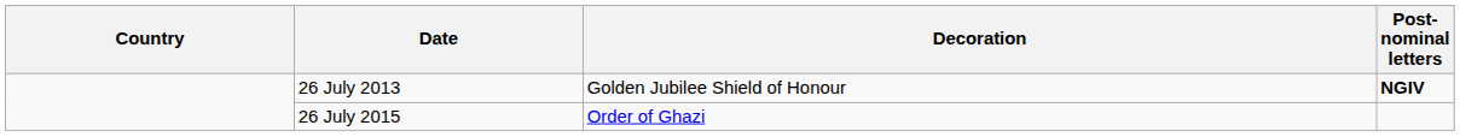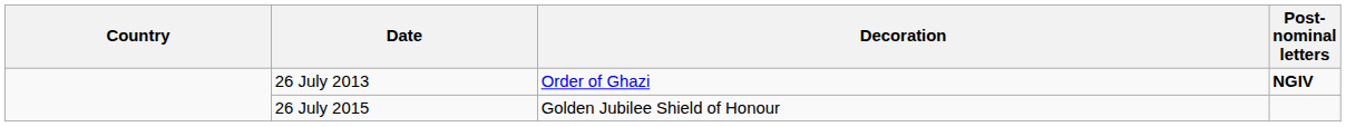 <table class="wikitable" style="width:65%;">
 <tr>
 <th style="width:20%;">Country</th>
 <th style="width:20%;">Date</th>
 <th style="width:55%;">Decoration</th>
 <th style="width:5%;">Post-nominal letters</th>
 </tr>
 <tr>
 <td rowspan=2></td>
 <td>26 July 2013</td>
-<td>Golden Jubilee Shield of Honour</td>
+<td><a href='#'>Order of Ghazi</a></td>
 <td><strong>NGIV</strong></td>
 </tr>
 <tr>
 <td>26 July 2015</td>
-<td><a href='#'>Order of Ghazi</a></td>
+<td>Golden Jubilee Shield of Honour</td>
 <td></td>
 </tr>
 </table>
